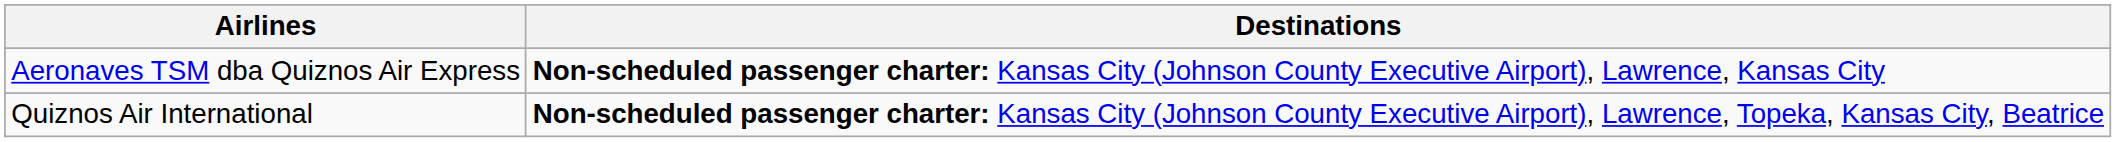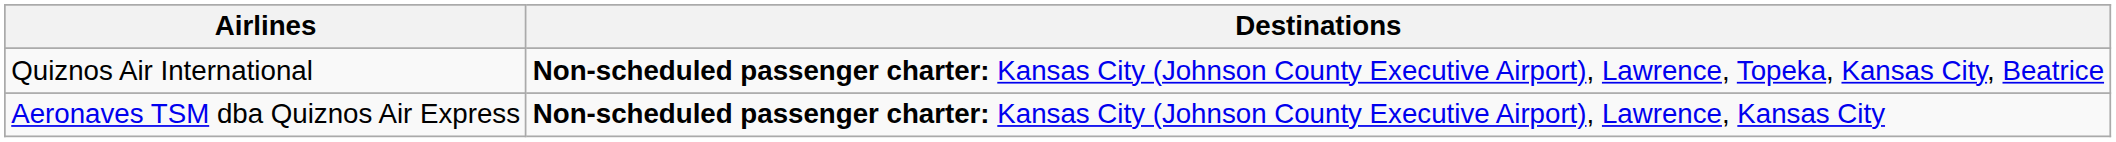 <table class="wikitable">
 <tr>
 <th>Airlines</th>
 <th>Destinations</th>
 </tr>
 <tr>
+<td>Quiznos Air International</td>
+<td><strong>Non-scheduled passenger charter:</strong> <a href='#'>Kansas City (Johnson County Executive Airport)</a>, <a href='#'>Lawrence</a>, <a href='#'>Topeka</a>, <a href='#'>Kansas City</a>, <a href='#'>Beatrice</a></td>
+</tr>
+<tr>
 <td><a href='#'>Aeronaves TSM</a> dba Quiznos Air Express</td>
 <td><strong>Non-scheduled passenger charter:</strong> <a href='#'>Kansas City (Johnson County Executive Airport)</a>, <a href='#'>Lawrence</a>, <a href='#'>Kansas City</a></td>
 </tr>
-<tr>
-<td>Quiznos Air International</td>
-<td><strong>Non-scheduled passenger charter:</strong> <a href='#'>Kansas City (Johnson County Executive Airport)</a>, <a href='#'>Lawrence</a>, <a href='#'>Topeka</a>, <a href='#'>Kansas City</a>, <a href='#'>Beatrice</a></td>
-</tr>
 </table>
